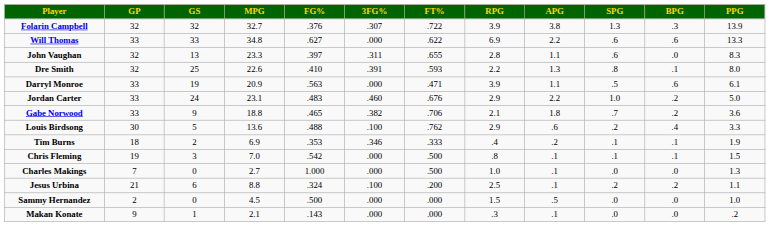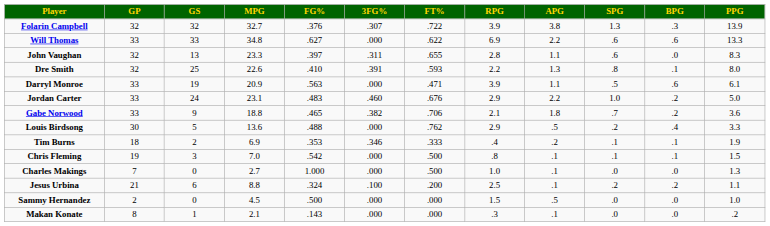 <table class="wikitable sortable" style="font-size: 90%">
 <tr>
 <th style="background:#006400;color:#FFD700;" width="10%">Player</th>
 <th style="background:#006400;color:#FFD700;" width="6%">GP</th>
 <th style="background:#006400;color:#FFD700;" width="6%">GS</th>
 <th style="background:#006400;color:#FFD700;" width="6%">MPG</th>
 <th style="background:#006400;color:#FFD700;" width="6%">FG%</th>
 <th style="background:#006400;color:#FFD700;" width="6%">3FG%</th>
 <th style="background:#006400;color:#FFD700;" width="6%">FT%</th>
 <th style="background:#006400;color:#FFD700;" width="6%">RPG</th>
 <th style="background:#006400;color:#FFD700;" width="6%">APG</th>
 <th style="background:#006400;color:#FFD700;" width="6%">SPG</th>
 <th style="background:#006400;color:#FFD700;" width="6%">BPG</th>
 <th style="background:#006400;color:#FFD700;" width="6%">PPG</th>
 </tr>
 <tr align="center" bgcolor="">
 <td><strong><a href='#'>Folarin Campbell</a></strong></td>
 <td>32</td>
 <td>32</td>
 <td>32.7</td>
 <td>.376</td>
 <td>.307</td>
 <td>.722</td>
 <td>3.9</td>
 <td>3.8</td>
 <td>1.3</td>
 <td>.3</td>
 <td>13.9</td>
 </tr>
 <tr align="center" bgcolor="">
 <td><strong><a href='#'>Will Thomas</a></strong></td>
 <td>33</td>
 <td>33</td>
 <td>34.8</td>
 <td>.627</td>
 <td>.000</td>
 <td>.622</td>
 <td>6.9</td>
 <td>2.2</td>
 <td>.6</td>
 <td>.6</td>
 <td>13.3</td>
 </tr>
 <tr align="center" bgcolor="">
 <td><strong>John Vaughan</strong></td>
 <td>32</td>
 <td>13</td>
 <td>23.3</td>
 <td>.397</td>
 <td>.311</td>
 <td>.655</td>
 <td>2.8</td>
 <td>1.1</td>
 <td>.6</td>
 <td>.0</td>
 <td>8.3</td>
 </tr>
 <tr align="center" bgcolor="">
 <td><strong>Dre Smith</strong></td>
 <td>32</td>
 <td>25</td>
 <td>22.6</td>
 <td>.410</td>
 <td>.391</td>
 <td>.593</td>
 <td>2.2</td>
 <td>1.3</td>
 <td>.8</td>
 <td>.1</td>
 <td>8.0</td>
 </tr>
 <tr align="center" bgcolor="">
 <td><strong>Darryl Monroe</strong></td>
 <td>33</td>
 <td>19</td>
 <td>20.9</td>
 <td>.563</td>
 <td>.000</td>
 <td>.471</td>
 <td>3.9</td>
 <td>1.1</td>
 <td>.5</td>
 <td>.6</td>
 <td>6.1</td>
 </tr>
 <tr align="center" bgcolor="">
 <td><strong>Jordan Carter</strong></td>
 <td>33</td>
 <td>24</td>
 <td>23.1</td>
 <td>.483</td>
 <td>.460</td>
 <td>.676</td>
 <td>2.9</td>
 <td>2.2</td>
 <td>1.0</td>
 <td>.2</td>
 <td>5.0</td>
 </tr>
 <tr align="center" bgcolor="">
 <td><strong><a href='#'>Gabe Norwood</a></strong></td>
 <td>33</td>
 <td>9</td>
 <td>18.8</td>
 <td>.465</td>
 <td>.382</td>
 <td>.706</td>
 <td>2.1</td>
 <td>1.8</td>
 <td>.7</td>
 <td>.2</td>
 <td>3.6</td>
 </tr>
 <tr align="center" bgcolor="">
 <td><strong>Louis Birdsong</strong></td>
 <td>30</td>
 <td>5</td>
 <td>13.6</td>
 <td>.488</td>
-<td>.100</td>
+<td>.000</td>
 <td>.762</td>
 <td>2.9</td>
-<td>.6</td>
+<td>.5</td>
 <td>.2</td>
 <td>.4</td>
 <td>3.3</td>
 </tr>
 <tr align="center" bgcolor="">
 <td><strong>Tim Burns</strong></td>
 <td>18</td>
 <td>2</td>
 <td>6.9</td>
 <td>.353</td>
 <td>.346</td>
 <td>.333</td>
 <td>.4</td>
 <td>.2</td>
 <td>.1</td>
 <td>.1</td>
 <td>1.9</td>
 </tr>
 <tr align="center" bgcolor="">
 <td><strong>Chris Fleming</strong></td>
 <td>19</td>
 <td>3</td>
 <td>7.0</td>
 <td>.542</td>
 <td>.000</td>
 <td>.500</td>
 <td>.8</td>
 <td>.1</td>
 <td>.1</td>
 <td>.1</td>
 <td>1.5</td>
 </tr>
 <tr align="center" bgcolor="">
 <td><strong>Charles Makings</strong></td>
 <td>7</td>
 <td>0</td>
 <td>2.7</td>
 <td>1.000</td>
 <td>.000</td>
 <td>.500</td>
 <td>1.0</td>
 <td>.1</td>
 <td>.0</td>
 <td>.0</td>
 <td>1.3</td>
 </tr>
 <tr align="center" bgcolor="">
 <td><strong>Jesus Urbina</strong></td>
 <td>21</td>
 <td>6</td>
 <td>8.8</td>
 <td>.324</td>
 <td>.100</td>
 <td>.200</td>
 <td>2.5</td>
 <td>.1</td>
 <td>.2</td>
 <td>.2</td>
 <td>1.1</td>
 </tr>
 <tr align="center" bgcolor="">
 <td><strong>Sammy Hernandez</strong></td>
 <td>2</td>
 <td>0</td>
 <td>4.5</td>
 <td>.500</td>
 <td>.000</td>
 <td>.000</td>
 <td>1.5</td>
 <td>.5</td>
 <td>.0</td>
 <td>.0</td>
 <td>1.0</td>
 </tr>
 <tr align="center" bgcolor="">
 <td><strong>Makan Konate</strong></td>
-<td>9</td>
+<td>8</td>
 <td>1</td>
 <td>2.1</td>
 <td>.143</td>
 <td>.000</td>
 <td>.000</td>
 <td>.3</td>
 <td>.1</td>
 <td>.0</td>
 <td>.0</td>
 <td>.2</td>
 </tr>
 </table>
